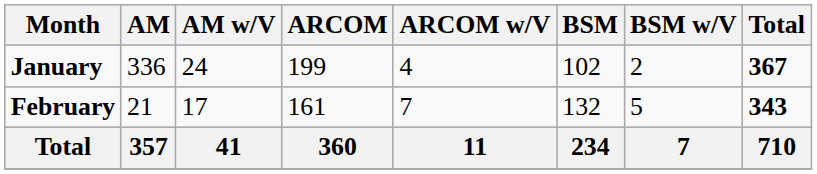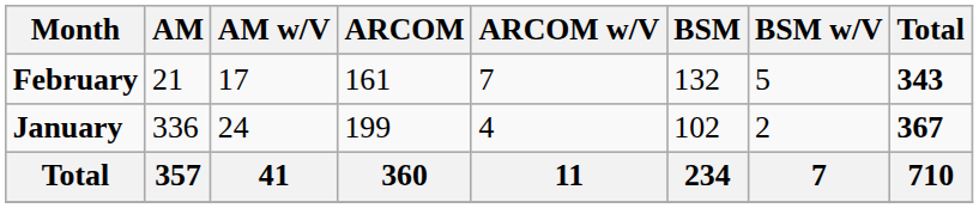 <table class="wikitable">
 <tr>
 <th>Month</th>
 <th>AM</th>
 <th>AM w/V</th>
 <th>ARCOM</th>
 <th>ARCOM w/V</th>
 <th>BSM</th>
 <th>BSM w/V</th>
 <th>Total</th>
 </tr>
 <tr>
+<td><strong>February</strong></td>
+<td>21</td>
+<td>17</td>
+<td>161</td>
+<td>7</td>
+<td>132</td>
+<td>5</td>
+<td><strong>343</strong></td>
+</tr>
+<tr>
 <td><strong>January</strong></td>
 <td>336</td>
 <td>24</td>
 <td>199</td>
 <td>4</td>
 <td>102</td>
 <td>2</td>
 <td><strong>367</strong></td>
-</tr>
-<tr>
-<td><strong>February</strong></td>
-<td>21</td>
-<td>17</td>
-<td>161</td>
-<td>7</td>
-<td>132</td>
-<td>5</td>
-<td><strong>343</strong></td>
 </tr>
 <tr>
 <th>Total</th>
 <th>357</th>
 <th>41</th>
 <th>360</th>
 <th>11</th>
 <th>234</th>
 <th>7</th>
 <th>710</th>
 </tr>
 <tr>
 </tr>
 </table>
